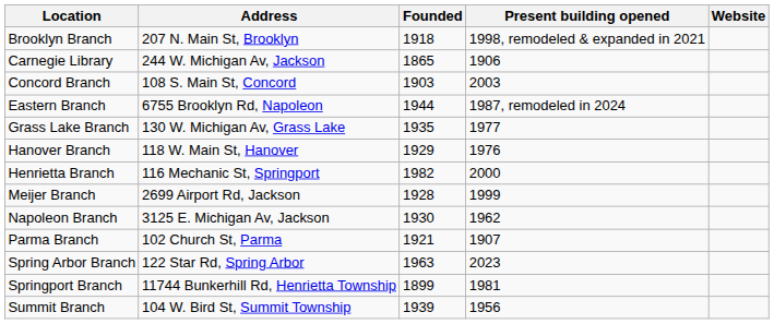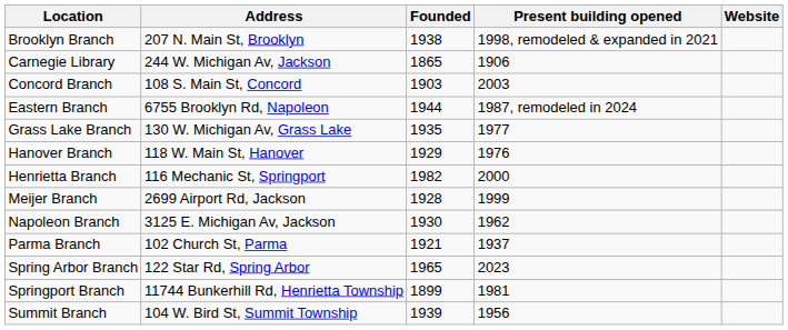 <table class="wikitable">
 <tr>
 <th>Location</th>
 <th>Address</th>
 <th>Founded</th>
 <th>Present building opened</th>
 <th>Website</th>
 </tr>
 <tr>
 <td>Brooklyn Branch</td>
 <td>207 N. Main St, <a href='#'>Brooklyn</a></td>
-<td>1918</td>
+<td>1938</td>
 <td>1998, remodeled & expanded in 2021</td>
 <td></td>
 </tr>
 <tr>
 <td>Carnegie Library</td>
 <td>244 W. Michigan Av, <a href='#'>Jackson</a></td>
 <td>1865</td>
 <td>1906</td>
 <td></td>
 </tr>
 <tr>
 <td>Concord Branch</td>
 <td>108 S. Main St, <a href='#'>Concord</a></td>
 <td>1903</td>
 <td>2003</td>
 <td></td>
 </tr>
 <tr>
 <td>Eastern Branch</td>
 <td>6755 Brooklyn Rd, <a href='#'>Napoleon</a></td>
 <td>1944</td>
 <td>1987, remodeled in 2024</td>
 <td></td>
 </tr>
 <tr>
 <td>Grass Lake Branch</td>
 <td>130 W. Michigan Av, <a href='#'>Grass Lake</a></td>
 <td>1935</td>
 <td>1977</td>
 <td></td>
 </tr>
 <tr>
 <td>Hanover Branch</td>
 <td>118 W. Main St, <a href='#'>Hanover</a></td>
 <td>1929</td>
 <td>1976</td>
 <td></td>
 </tr>
 <tr>
 <td>Henrietta Branch</td>
 <td>116 Mechanic St, <a href='#'>Springport</a></td>
 <td>1982</td>
 <td>2000</td>
 <td></td>
 </tr>
 <tr>
 <td>Meijer Branch</td>
 <td>2699 Airport Rd, Jackson</td>
 <td>1928</td>
 <td>1999</td>
 <td></td>
 </tr>
 <tr>
 <td>Napoleon Branch</td>
 <td>3125 E. Michigan Av, Jackson</td>
 <td>1930</td>
 <td>1962</td>
 <td></td>
 </tr>
 <tr>
 <td>Parma Branch</td>
 <td>102 Church St, <a href='#'>Parma</a></td>
 <td>1921</td>
-<td>1907</td>
+<td>1937</td>
 <td></td>
 </tr>
 <tr>
 <td>Spring Arbor Branch</td>
 <td>122 Star Rd, <a href='#'>Spring Arbor</a></td>
-<td>1963</td>
+<td>1965</td>
 <td>2023</td>
 <td></td>
 </tr>
 <tr>
 <td>Springport Branch</td>
 <td>11744 Bunkerhill Rd, <a href='#'>Henrietta Township</a></td>
 <td>1899</td>
 <td>1981</td>
 <td></td>
 </tr>
 <tr>
 <td>Summit Branch</td>
 <td>104 W. Bird St, <a href='#'>Summit Township</a></td>
 <td>1939</td>
 <td>1956</td>
 <td></td>
 </tr>
 </table>
